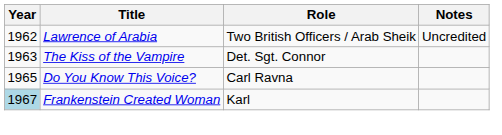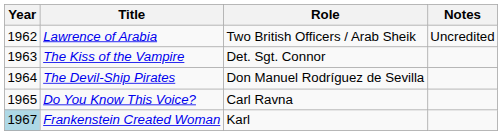 <table class="wikitable">
 <tr>
 <th>Year</th>
 <th>Title</th>
 <th>Role</th>
 <th>Notes</th>
 </tr>
 <tr>
 <td>1962</td>
 <td><em><a href='#'>Lawrence of Arabia</a></em></td>
 <td>Two British Officers / Arab Sheik</td>
 <td>Uncredited</td>
 </tr>
 <tr>
 <td>1963</td>
 <td><em><a href='#'>The Kiss of the Vampire</a></em></td>
 <td>Det. Sgt. Connor</td>
 <td></td>
 </tr>
 <tr>
+<td>1964</td>
+<td><em><a href='#'>The Devil-Ship Pirates</a></em></td>
+<td>Don Manuel Rodríguez de Sevilla</td>
+<td></td>
+</tr>
+<tr>
 <td>1965</td>
 <td><em><a href='#'>Do You Know This Voice?</a></em></td>
 <td>Carl Ravna</td>
 <td></td>
 </tr>
 <tr>
 <td style="background: lightblue;">1967</td>
 <td><em><a href='#'>Frankenstein Created Woman</a></em></td>
 <td>Karl</td>
 <td></td>
 </tr>
 </table>
